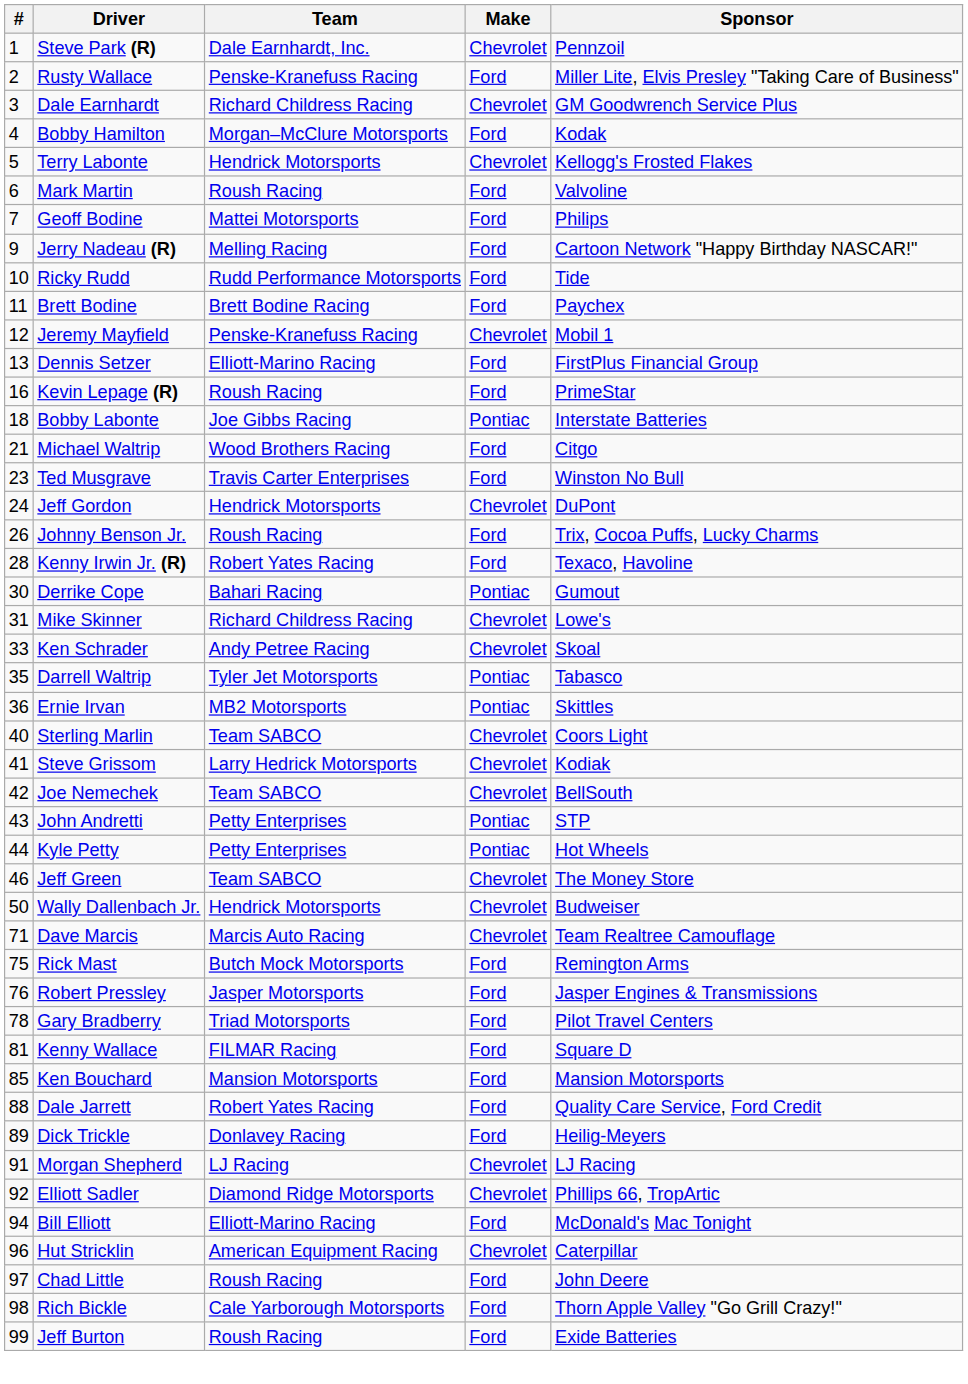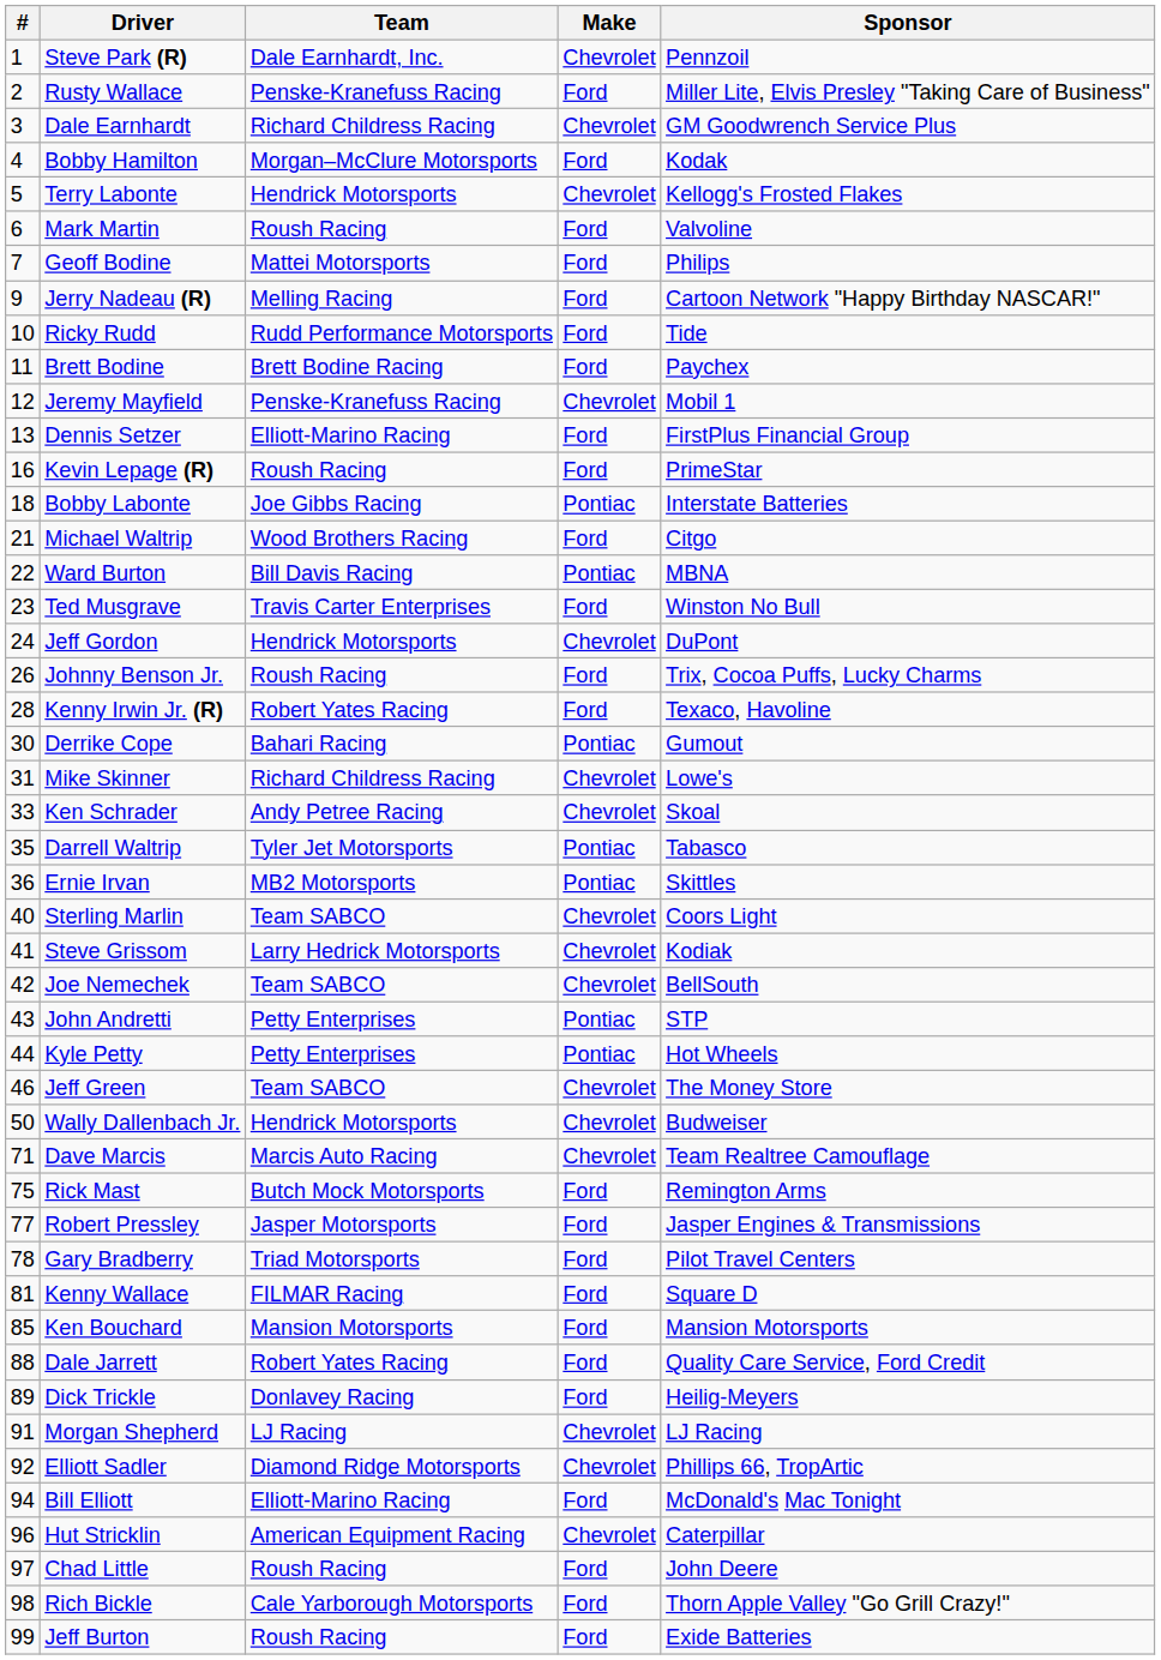 <table class="wikitable" style="font-size:95%">
 <tr>
 <th>#</th>
 <th>Driver</th>
 <th>Team</th>
 <th>Make</th>
 <th>Sponsor</th>
 </tr>
 <tr>
 <td>1</td>
 <td><a href='#'>Steve Park</a> <strong>(R)</strong></td>
 <td><a href='#'>Dale Earnhardt, Inc.</a></td>
 <td><a href='#'>Chevrolet</a></td>
 <td><a href='#'>Pennzoil</a></td>
 </tr>
 <tr>
 <td>2</td>
 <td><a href='#'>Rusty Wallace</a></td>
 <td><a href='#'>Penske-Kranefuss Racing</a></td>
 <td><a href='#'>Ford</a></td>
 <td><a href='#'>Miller Lite</a>, <a href='#'>Elvis Presley</a> "Taking Care of Business"</td>
 </tr>
 <tr>
 <td>3</td>
 <td><a href='#'>Dale Earnhardt</a></td>
 <td><a href='#'>Richard Childress Racing</a></td>
 <td><a href='#'>Chevrolet</a></td>
 <td><a href='#'>GM Goodwrench Service Plus</a></td>
 </tr>
 <tr>
 <td>4</td>
 <td><a href='#'>Bobby Hamilton</a></td>
 <td><a href='#'>Morgan–McClure Motorsports</a></td>
 <td><a href='#'>Ford</a></td>
 <td><a href='#'>Kodak</a></td>
 </tr>
 <tr>
 <td>5</td>
 <td><a href='#'>Terry Labonte</a></td>
 <td><a href='#'>Hendrick Motorsports</a></td>
 <td><a href='#'>Chevrolet</a></td>
 <td><a href='#'>Kellogg's Frosted Flakes</a></td>
 </tr>
 <tr>
 <td>6</td>
 <td><a href='#'>Mark Martin</a></td>
 <td><a href='#'>Roush Racing</a></td>
 <td><a href='#'>Ford</a></td>
 <td><a href='#'>Valvoline</a></td>
 </tr>
 <tr>
 <td>7</td>
 <td><a href='#'>Geoff Bodine</a></td>
 <td><a href='#'>Mattei Motorsports</a></td>
 <td><a href='#'>Ford</a></td>
 <td><a href='#'>Philips</a></td>
 </tr>
 <tr>
 <td>9</td>
 <td><a href='#'>Jerry Nadeau</a> <strong>(R)</strong></td>
 <td><a href='#'>Melling Racing</a></td>
 <td><a href='#'>Ford</a></td>
 <td><a href='#'>Cartoon Network</a> "Happy Birthday NASCAR!"</td>
 </tr>
 <tr>
 <td>10</td>
 <td><a href='#'>Ricky Rudd</a></td>
 <td><a href='#'>Rudd Performance Motorsports</a></td>
 <td><a href='#'>Ford</a></td>
 <td><a href='#'>Tide</a></td>
 </tr>
 <tr>
 <td>11</td>
 <td><a href='#'>Brett Bodine</a></td>
 <td><a href='#'>Brett Bodine Racing</a></td>
 <td><a href='#'>Ford</a></td>
 <td><a href='#'>Paychex</a></td>
 </tr>
 <tr>
 <td>12</td>
 <td><a href='#'>Jeremy Mayfield</a></td>
 <td><a href='#'>Penske-Kranefuss Racing</a></td>
 <td><a href='#'>Chevrolet</a></td>
 <td><a href='#'>Mobil 1</a></td>
 </tr>
 <tr>
 <td>13</td>
 <td><a href='#'>Dennis Setzer</a></td>
 <td><a href='#'>Elliott-Marino Racing</a></td>
 <td><a href='#'>Ford</a></td>
 <td><a href='#'>FirstPlus Financial Group</a></td>
 </tr>
 <tr>
 <td>16</td>
 <td><a href='#'>Kevin Lepage</a> <strong>(R)</strong></td>
 <td><a href='#'>Roush Racing</a></td>
 <td><a href='#'>Ford</a></td>
 <td><a href='#'>PrimeStar</a></td>
 </tr>
 <tr>
 <td>18</td>
 <td><a href='#'>Bobby Labonte</a></td>
 <td><a href='#'>Joe Gibbs Racing</a></td>
 <td><a href='#'>Pontiac</a></td>
 <td><a href='#'>Interstate Batteries</a></td>
 </tr>
 <tr>
 <td>21</td>
 <td><a href='#'>Michael Waltrip</a></td>
 <td><a href='#'>Wood Brothers Racing</a></td>
 <td><a href='#'>Ford</a></td>
 <td><a href='#'>Citgo</a></td>
+</tr>
+<tr>
+<td>22</td>
+<td><a href='#'>Ward Burton</a></td>
+<td><a href='#'>Bill Davis Racing</a></td>
+<td><a href='#'>Pontiac</a></td>
+<td><a href='#'>MBNA</a></td>
 </tr>
 <tr>
 <td>23</td>
 <td><a href='#'>Ted Musgrave</a></td>
 <td><a href='#'>Travis Carter Enterprises</a></td>
 <td><a href='#'>Ford</a></td>
 <td><a href='#'>Winston No Bull</a></td>
 </tr>
 <tr>
 <td>24</td>
 <td><a href='#'>Jeff Gordon</a></td>
 <td><a href='#'>Hendrick Motorsports</a></td>
 <td><a href='#'>Chevrolet</a></td>
 <td><a href='#'>DuPont</a></td>
 </tr>
 <tr>
 <td>26</td>
 <td><a href='#'>Johnny Benson Jr.</a></td>
 <td><a href='#'>Roush Racing</a></td>
 <td><a href='#'>Ford</a></td>
 <td><a href='#'>Trix</a>, <a href='#'>Cocoa Puffs</a>, <a href='#'>Lucky Charms</a></td>
 </tr>
 <tr>
 <td>28</td>
 <td><a href='#'>Kenny Irwin Jr.</a> <strong>(R)</strong></td>
 <td><a href='#'>Robert Yates Racing</a></td>
 <td><a href='#'>Ford</a></td>
 <td><a href='#'>Texaco</a>, <a href='#'>Havoline</a></td>
 </tr>
 <tr>
 <td>30</td>
 <td><a href='#'>Derrike Cope</a></td>
 <td><a href='#'>Bahari Racing</a></td>
 <td><a href='#'>Pontiac</a></td>
 <td><a href='#'>Gumout</a></td>
 </tr>
 <tr>
 <td>31</td>
 <td><a href='#'>Mike Skinner</a></td>
 <td><a href='#'>Richard Childress Racing</a></td>
 <td><a href='#'>Chevrolet</a></td>
 <td><a href='#'>Lowe's</a></td>
 </tr>
 <tr>
 <td>33</td>
 <td><a href='#'>Ken Schrader</a></td>
 <td><a href='#'>Andy Petree Racing</a></td>
 <td><a href='#'>Chevrolet</a></td>
 <td><a href='#'>Skoal</a></td>
 </tr>
 <tr>
 <td>35</td>
 <td><a href='#'>Darrell Waltrip</a></td>
 <td><a href='#'>Tyler Jet Motorsports</a></td>
 <td><a href='#'>Pontiac</a></td>
 <td><a href='#'>Tabasco</a></td>
 </tr>
 <tr>
 <td>36</td>
 <td><a href='#'>Ernie Irvan</a></td>
 <td><a href='#'>MB2 Motorsports</a></td>
 <td><a href='#'>Pontiac</a></td>
 <td><a href='#'>Skittles</a></td>
 </tr>
 <tr>
 <td>40</td>
 <td><a href='#'>Sterling Marlin</a></td>
 <td><a href='#'>Team SABCO</a></td>
 <td><a href='#'>Chevrolet</a></td>
 <td><a href='#'>Coors Light</a></td>
 </tr>
 <tr>
 <td>41</td>
 <td><a href='#'>Steve Grissom</a></td>
 <td><a href='#'>Larry Hedrick Motorsports</a></td>
 <td><a href='#'>Chevrolet</a></td>
 <td><a href='#'>Kodiak</a></td>
 </tr>
 <tr>
 <td>42</td>
 <td><a href='#'>Joe Nemechek</a></td>
 <td><a href='#'>Team SABCO</a></td>
 <td><a href='#'>Chevrolet</a></td>
 <td><a href='#'>BellSouth</a></td>
 </tr>
 <tr>
 <td>43</td>
 <td><a href='#'>John Andretti</a></td>
 <td><a href='#'>Petty Enterprises</a></td>
 <td><a href='#'>Pontiac</a></td>
 <td><a href='#'>STP</a></td>
 </tr>
 <tr>
 <td>44</td>
 <td><a href='#'>Kyle Petty</a></td>
 <td><a href='#'>Petty Enterprises</a></td>
 <td><a href='#'>Pontiac</a></td>
 <td><a href='#'>Hot Wheels</a></td>
 </tr>
 <tr>
 <td>46</td>
 <td><a href='#'>Jeff Green</a></td>
 <td><a href='#'>Team SABCO</a></td>
 <td><a href='#'>Chevrolet</a></td>
 <td><a href='#'>The Money Store</a></td>
 </tr>
 <tr>
 <td>50</td>
 <td><a href='#'>Wally Dallenbach Jr.</a></td>
 <td><a href='#'>Hendrick Motorsports</a></td>
 <td><a href='#'>Chevrolet</a></td>
 <td><a href='#'>Budweiser</a></td>
 </tr>
 <tr>
 <td>71</td>
 <td><a href='#'>Dave Marcis</a></td>
 <td><a href='#'>Marcis Auto Racing</a></td>
 <td><a href='#'>Chevrolet</a></td>
 <td><a href='#'>Team Realtree Camouflage</a></td>
 </tr>
 <tr>
 <td>75</td>
 <td><a href='#'>Rick Mast</a></td>
 <td><a href='#'>Butch Mock Motorsports</a></td>
 <td><a href='#'>Ford</a></td>
 <td><a href='#'>Remington Arms</a></td>
 </tr>
 <tr>
-<td>76</td>
+<td>77</td>
 <td><a href='#'>Robert Pressley</a></td>
 <td><a href='#'>Jasper Motorsports</a></td>
 <td><a href='#'>Ford</a></td>
 <td><a href='#'>Jasper Engines & Transmissions</a></td>
 </tr>
 <tr>
 <td>78</td>
 <td><a href='#'>Gary Bradberry</a></td>
 <td><a href='#'>Triad Motorsports</a></td>
 <td><a href='#'>Ford</a></td>
 <td><a href='#'>Pilot Travel Centers</a></td>
 </tr>
 <tr>
 <td>81</td>
 <td><a href='#'>Kenny Wallace</a></td>
 <td><a href='#'>FILMAR Racing</a></td>
 <td><a href='#'>Ford</a></td>
 <td><a href='#'>Square D</a></td>
 </tr>
 <tr>
 <td>85</td>
 <td><a href='#'>Ken Bouchard</a></td>
 <td><a href='#'>Mansion Motorsports</a></td>
 <td><a href='#'>Ford</a></td>
 <td><a href='#'>Mansion Motorsports</a></td>
 </tr>
 <tr>
 <td>88</td>
 <td><a href='#'>Dale Jarrett</a></td>
 <td><a href='#'>Robert Yates Racing</a></td>
 <td><a href='#'>Ford</a></td>
 <td><a href='#'>Quality Care Service</a>, <a href='#'>Ford Credit</a></td>
 </tr>
 <tr>
 <td>89</td>
 <td><a href='#'>Dick Trickle</a></td>
 <td><a href='#'>Donlavey Racing</a></td>
 <td><a href='#'>Ford</a></td>
 <td><a href='#'>Heilig-Meyers</a></td>
 </tr>
 <tr>
 <td>91</td>
 <td><a href='#'>Morgan Shepherd</a></td>
 <td><a href='#'>LJ Racing</a></td>
 <td><a href='#'>Chevrolet</a></td>
 <td><a href='#'>LJ Racing</a></td>
 </tr>
 <tr>
 <td>92</td>
 <td><a href='#'>Elliott Sadler</a></td>
 <td><a href='#'>Diamond Ridge Motorsports</a></td>
 <td><a href='#'>Chevrolet</a></td>
 <td><a href='#'>Phillips 66</a>, <a href='#'>TropArtic</a></td>
 </tr>
 <tr>
 <td>94</td>
 <td><a href='#'>Bill Elliott</a></td>
 <td><a href='#'>Elliott-Marino Racing</a></td>
 <td><a href='#'>Ford</a></td>
 <td><a href='#'>McDonald's</a> <a href='#'>Mac Tonight</a></td>
 </tr>
 <tr>
 <td>96</td>
 <td><a href='#'>Hut Stricklin</a></td>
 <td><a href='#'>American Equipment Racing</a></td>
 <td><a href='#'>Chevrolet</a></td>
 <td><a href='#'>Caterpillar</a></td>
 </tr>
 <tr>
 <td>97</td>
 <td><a href='#'>Chad Little</a></td>
 <td><a href='#'>Roush Racing</a></td>
 <td><a href='#'>Ford</a></td>
 <td><a href='#'>John Deere</a></td>
 </tr>
 <tr>
 <td>98</td>
 <td><a href='#'>Rich Bickle</a></td>
 <td><a href='#'>Cale Yarborough Motorsports</a></td>
 <td><a href='#'>Ford</a></td>
 <td><a href='#'>Thorn Apple Valley</a> "Go Grill Crazy!"</td>
 </tr>
 <tr>
 <td>99</td>
 <td><a href='#'>Jeff Burton</a></td>
 <td><a href='#'>Roush Racing</a></td>
 <td><a href='#'>Ford</a></td>
 <td><a href='#'>Exide Batteries</a></td>
 </tr>
 </table>
